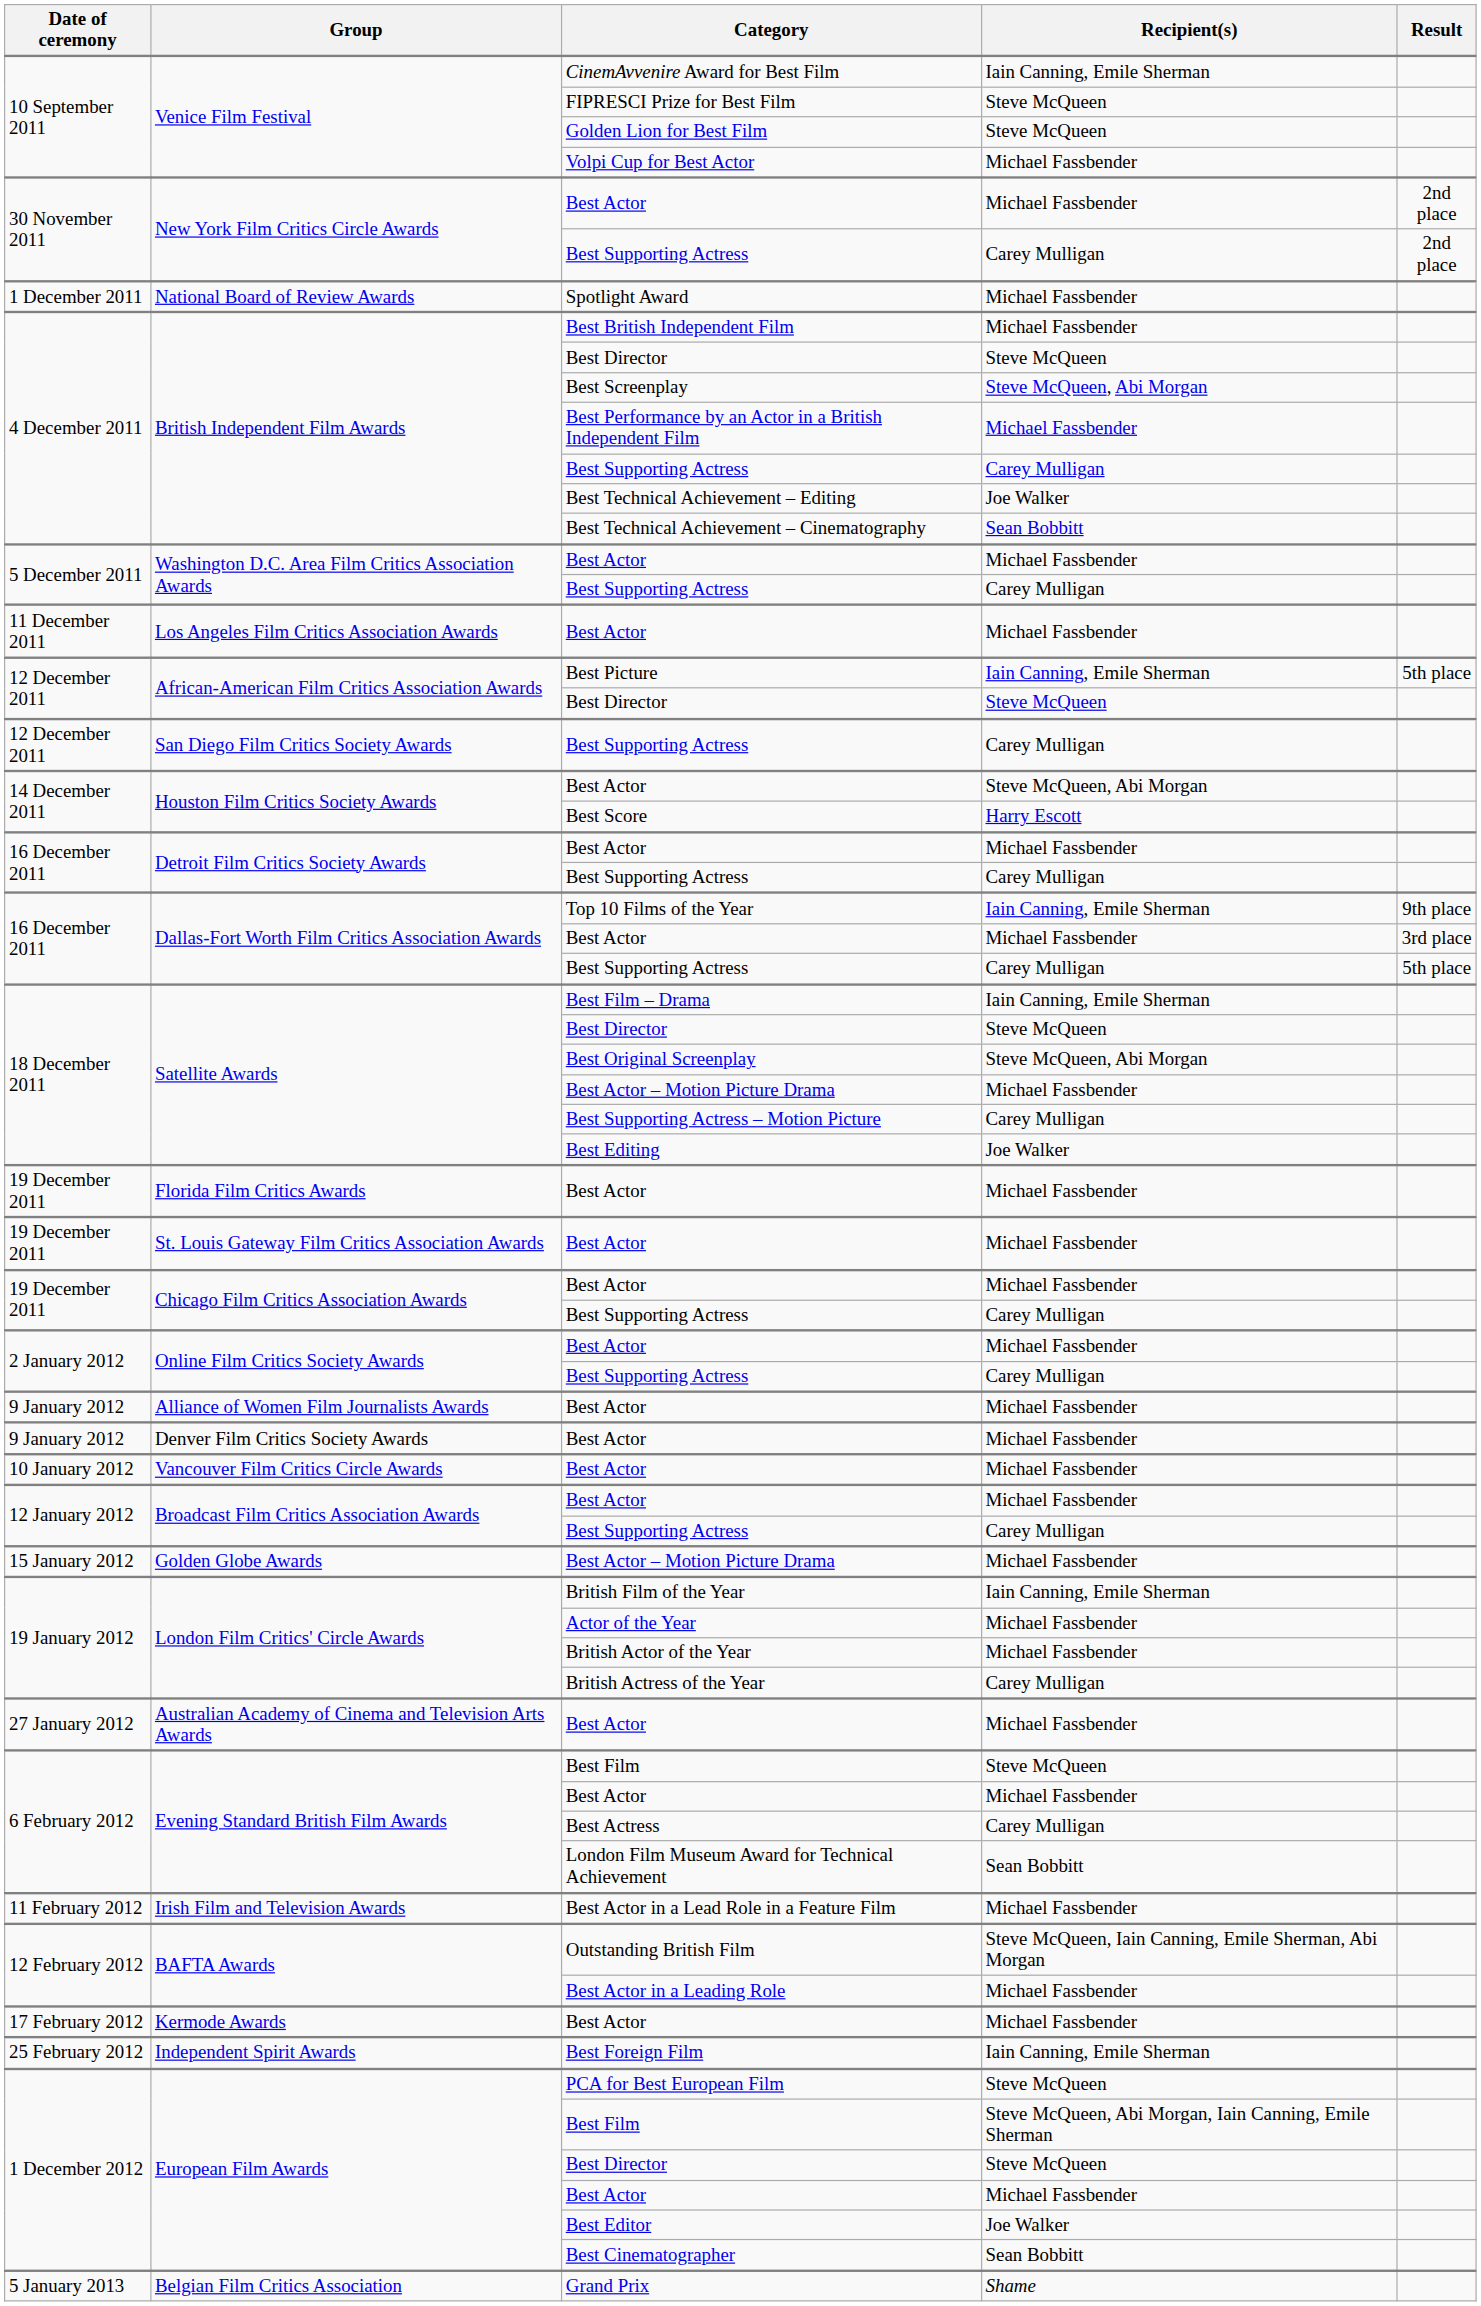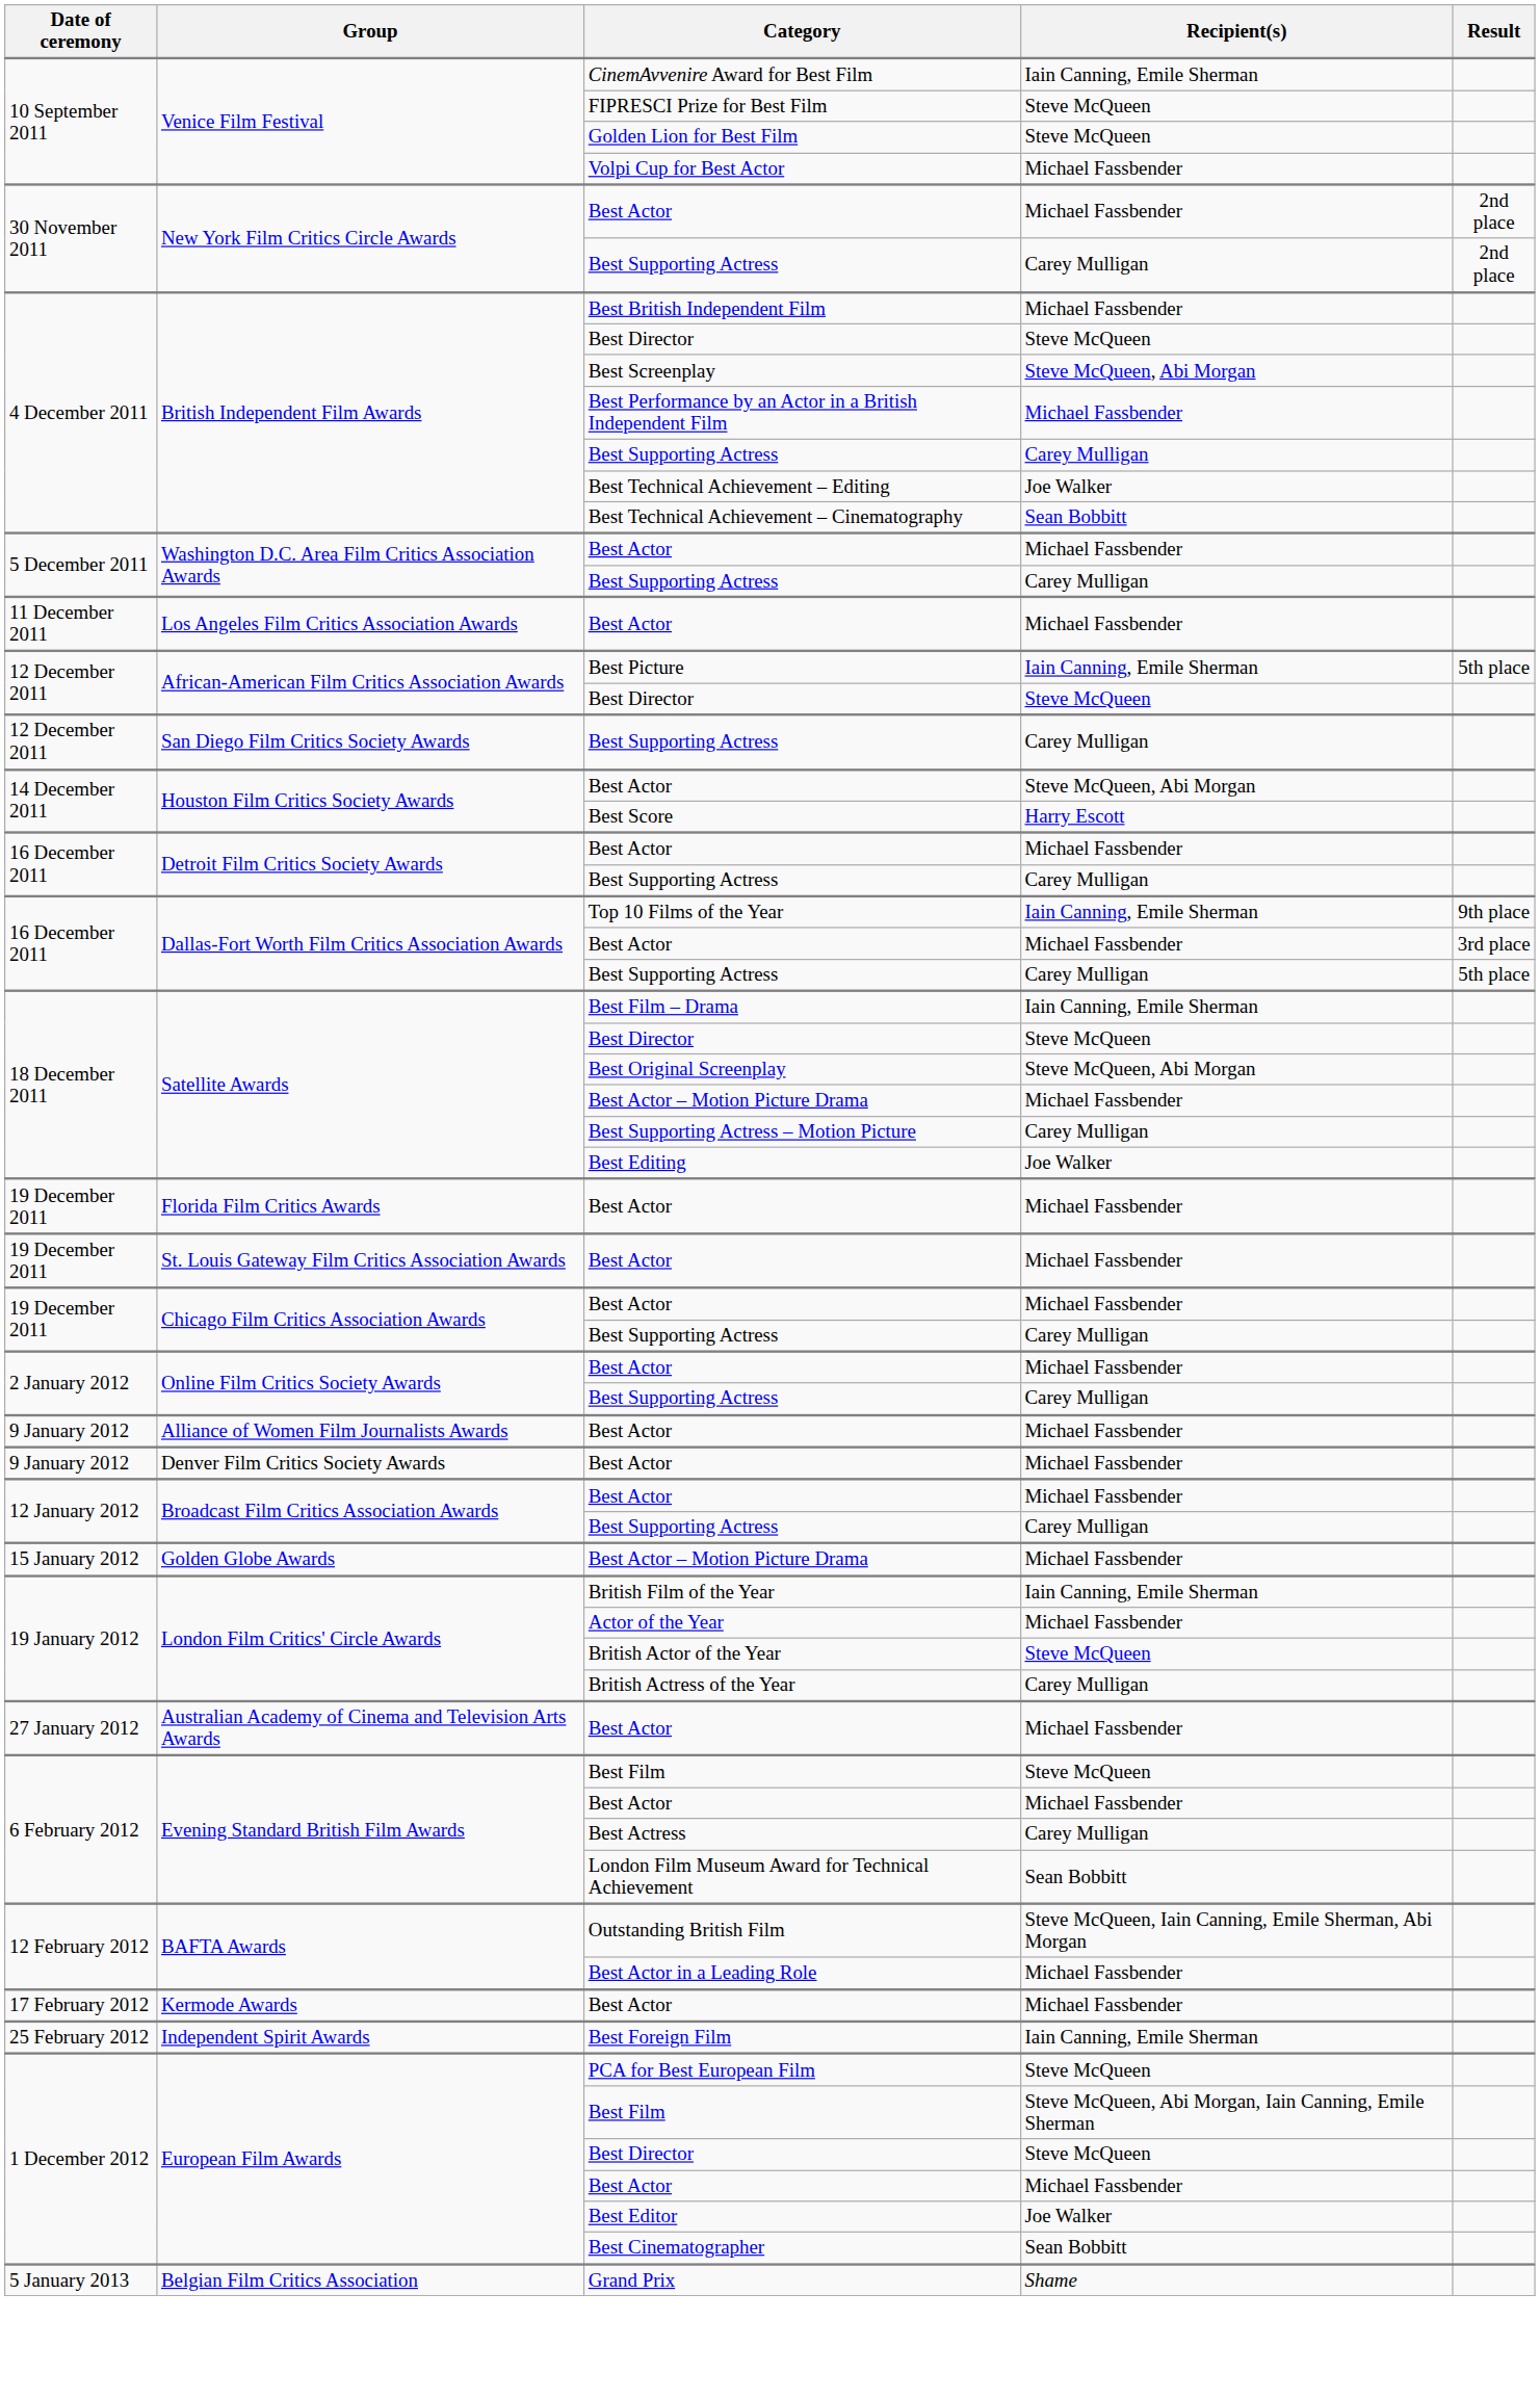 <table class="wikitable sortable">
 <tr>
 <th>Date of ceremony</th>
 <th>Group</th>
 <th>Category</th>
 <th>Recipient(s)</th>
 <th>Result</th>
 </tr>
 <tr style="border-top:2px solid gray;">
 <td rowspan="4">10 September 2011</td>
 <td rowspan="4"><a href='#'>Venice Film Festival</a></td>
 <td><em>CinemAvvenire</em> Award for Best Film</td>
 <td>Iain Canning, Emile Sherman</td>
 <td></td>
 </tr>
 <tr>
 <td>FIPRESCI Prize for Best Film</td>
 <td>Steve McQueen</td>
 <td></td>
 </tr>
 <tr>
 <td><a href='#'>Golden Lion for Best Film</a></td>
 <td>Steve McQueen</td>
 <td></td>
 </tr>
 <tr>
 <td><a href='#'>Volpi Cup for Best Actor</a></td>
 <td>Michael Fassbender</td>
 <td></td>
 </tr>
 <tr style="border-top:2px solid gray;">
 <td rowspan="2">30 November 2011</td>
 <td rowspan="2"><a href='#'>New York Film Critics Circle Awards</a></td>
 <td><a href='#'>Best Actor</a></td>
 <td>Michael Fassbender</td>
 <td style="text-align:center">2nd place</td>
 </tr>
 <tr>
 <td><a href='#'>Best Supporting Actress</a></td>
 <td>Carey Mulligan</td>
 <td style="text-align:center">2nd place</td>
-</tr>
-<tr style="border-top:2px solid gray;">
-<td>1 December 2011</td>
-<td><a href='#'>National Board of Review Awards</a></td>
-<td>Spotlight Award</td>
-<td>Michael Fassbender </td>
-<td></td>
 </tr>
 <tr style="border-top:2px solid gray;">
 <td rowspan="7">4 December 2011</td>
 <td rowspan="7"><a href='#'>British Independent Film Awards</a></td>
 <td><a href='#'>Best British Independent Film</a></td>
 <td>Michael Fassbender </td>
 <td></td>
 </tr>
 <tr>
 <td>Best Director</td>
 <td>Steve McQueen</td>
 <td></td>
 </tr>
 <tr>
 <td>Best Screenplay</td>
 <td><a href='#'>Steve McQueen</a>, <a href='#'>Abi Morgan</a></td>
 <td></td>
 </tr>
 <tr>
 <td><a href='#'>Best Performance by an Actor in a British Independent Film</a></td>
 <td><a href='#'>Michael Fassbender</a></td>
 <td></td>
 </tr>
 <tr>
 <td><a href='#'>Best Supporting Actress</a></td>
 <td><a href='#'>Carey Mulligan</a></td>
 <td></td>
 </tr>
 <tr>
 <td>Best Technical Achievement – Editing</td>
 <td>Joe Walker</td>
 <td></td>
 </tr>
 <tr>
 <td>Best Technical Achievement – Cinematography</td>
 <td><a href='#'>Sean Bobbitt</a></td>
 <td></td>
 </tr>
 <tr style="border-top:2px solid gray;">
 <td rowspan="2">5 December 2011</td>
 <td rowspan="2"><a href='#'>Washington D.C. Area Film Critics Association Awards</a></td>
 <td><a href='#'>Best Actor</a></td>
 <td>Michael Fassbender</td>
 <td></td>
 </tr>
 <tr>
 <td><a href='#'>Best Supporting Actress</a></td>
 <td>Carey Mulligan</td>
 <td></td>
 </tr>
 <tr style="border-top:2px solid gray;">
 <td>11 December 2011</td>
 <td><a href='#'>Los Angeles Film Critics Association Awards</a></td>
 <td><a href='#'>Best Actor</a></td>
 <td>Michael Fassbender </td>
 <td></td>
 </tr>
 <tr style="border-top:2px solid gray;">
 <td rowspan="2">12 December 2011</td>
 <td rowspan="2"><a href='#'>African-American Film Critics Association Awards</a></td>
 <td>Best Picture</td>
 <td><a href='#'>Iain Canning</a>, Emile Sherman</td>
 <td style="text-align:center">5th place</td>
 </tr>
 <tr>
 <td>Best Director</td>
 <td><a href='#'>Steve McQueen</a></td>
 <td></td>
 </tr>
 <tr style="border-top:2px solid gray;">
 <td>12 December 2011</td>
 <td><a href='#'>San Diego Film Critics Society Awards</a></td>
 <td><a href='#'>Best Supporting Actress</a></td>
 <td>Carey Mulligan</td>
 <td></td>
 </tr>
 <tr style="border-top:2px solid gray;">
 <td rowspan="2">14 December 2011</td>
 <td rowspan="2"><a href='#'>Houston Film Critics Society Awards</a></td>
 <td>Best Actor</td>
 <td>Steve McQueen, Abi Morgan</td>
 <td></td>
 </tr>
 <tr>
 <td>Best Score</td>
 <td><a href='#'>Harry Escott</a></td>
 <td></td>
 </tr>
 <tr style="border-top:2px solid gray;">
 <td rowspan="2">16 December 2011</td>
 <td rowspan="2"><a href='#'>Detroit Film Critics Society Awards</a></td>
 <td>Best Actor</td>
 <td>Michael Fassbender</td>
 <td></td>
 </tr>
 <tr>
 <td>Best Supporting Actress</td>
 <td>Carey Mulligan</td>
 <td></td>
 </tr>
 <tr style="border-top:2px solid gray;">
 <td rowspan="3">16 December 2011</td>
 <td rowspan="3"><a href='#'>Dallas-Fort Worth Film Critics Association Awards</a></td>
 <td>Top 10 Films of the Year</td>
 <td><a href='#'>Iain Canning</a>, Emile Sherman</td>
 <td style="text-align:center">9th place</td>
 </tr>
 <tr>
 <td>Best Actor</td>
 <td>Michael Fassbender</td>
 <td style="text-align:center">3rd place</td>
 </tr>
 <tr>
 <td>Best Supporting Actress</td>
 <td>Carey Mulligan</td>
 <td style="text-align:center">5th place</td>
 </tr>
 <tr style="border-top:2px solid gray;">
 <td rowspan="6">18 December 2011</td>
 <td rowspan="6"><a href='#'>Satellite Awards</a></td>
 <td><a href='#'>Best Film – Drama</a></td>
 <td>Iain Canning, Emile Sherman</td>
 <td></td>
 </tr>
 <tr>
 <td><a href='#'>Best Director</a></td>
 <td>Steve McQueen</td>
 <td></td>
 </tr>
 <tr>
 <td><a href='#'>Best Original Screenplay</a></td>
 <td>Steve McQueen, Abi Morgan</td>
 <td></td>
 </tr>
 <tr>
 <td><a href='#'>Best Actor – Motion Picture Drama</a></td>
 <td>Michael Fassbender</td>
 <td></td>
 </tr>
 <tr>
 <td><a href='#'>Best Supporting Actress – Motion Picture</a></td>
 <td>Carey Mulligan</td>
 <td></td>
 </tr>
 <tr>
 <td><a href='#'>Best Editing</a></td>
 <td>Joe Walker</td>
 <td></td>
 </tr>
 <tr style="border-top:2px solid gray;">
 <td>19 December 2011</td>
 <td><a href='#'>Florida Film Critics Awards</a></td>
 <td>Best Actor</td>
 <td>Michael Fassbender</td>
 <td></td>
 </tr>
 <tr style="border-top:2px solid gray;">
 <td>19 December 2011</td>
 <td><a href='#'>St. Louis Gateway Film Critics Association Awards</a></td>
 <td><a href='#'>Best Actor</a></td>
 <td>Michael Fassbender</td>
 <td></td>
 </tr>
 <tr style="border-top:2px solid gray;">
 <td rowspan="2">19 December 2011</td>
 <td rowspan="2"><a href='#'>Chicago Film Critics Association Awards</a></td>
 <td>Best Actor</td>
 <td>Michael Fassbender</td>
 <td></td>
 </tr>
 <tr>
 <td>Best Supporting Actress</td>
 <td>Carey Mulligan</td>
 <td></td>
 </tr>
 <tr style="border-top:2px solid gray;">
 <td rowspan="2">2 January 2012</td>
 <td rowspan="2"><a href='#'>Online Film Critics Society Awards</a></td>
 <td><a href='#'>Best Actor</a></td>
 <td>Michael Fassbender</td>
 <td></td>
 </tr>
 <tr>
 <td><a href='#'>Best Supporting Actress</a></td>
 <td>Carey Mulligan</td>
 <td></td>
 </tr>
 <tr style="border-top:2px solid gray;">
 <td>9 January 2012</td>
 <td><a href='#'>Alliance of Women Film Journalists Awards</a></td>
 <td>Best Actor</td>
 <td>Michael Fassbender</td>
 <td></td>
 </tr>
 <tr style="border-top:2px solid gray;">
 <td>9 January 2012</td>
 <td>Denver Film Critics Society Awards</td>
 <td>Best Actor</td>
 <td>Michael Fassbender</td>
 <td></td>
 </tr>
 <tr style="border-top:2px solid gray;">
-<td>10 January 2012</td>
-<td><a href='#'>Vancouver Film Critics Circle Awards</a></td>
-<td><a href='#'>Best Actor</a></td>
-<td>Michael Fassbender</td>
-<td></td>
-</tr>
-<tr style="border-top:2px solid gray;">
 <td rowspan="2">12 January 2012</td>
 <td rowspan="2"><a href='#'>Broadcast Film Critics Association Awards</a></td>
 <td><a href='#'>Best Actor</a></td>
 <td>Michael Fassbender</td>
 <td></td>
 </tr>
 <tr>
 <td><a href='#'>Best Supporting Actress</a></td>
 <td>Carey Mulligan</td>
 <td></td>
 </tr>
 <tr style="border-top:2px solid gray;">
 <td>15 January 2012</td>
 <td><a href='#'>Golden Globe Awards</a></td>
 <td><a href='#'>Best Actor – Motion Picture Drama</a></td>
 <td>Michael Fassbender</td>
 <td></td>
 </tr>
 <tr style="border-top:2px solid gray;">
 <td rowspan="4">19 January 2012</td>
 <td rowspan="4"><a href='#'>London Film Critics' Circle Awards</a></td>
 <td>British Film of the Year</td>
 <td>Iain Canning, Emile Sherman</td>
 <td></td>
 </tr>
 <tr>
 <td><a href='#'>Actor of the Year</a></td>
 <td>Michael Fassbender</td>
 <td></td>
 </tr>
 <tr>
 <td>British Actor of the Year</td>
-<td>Michael Fassbender </td>
+<td><a href='#'>Steve McQueen</a></td>
 <td></td>
 </tr>
 <tr>
 <td>British Actress of the Year</td>
 <td>Carey Mulligan </td>
 <td></td>
 </tr>
 <tr style="border-top:2px solid gray;">
 <td>27 January 2012</td>
 <td><a href='#'>Australian Academy of Cinema and Television Arts Awards</a></td>
 <td><a href='#'>Best Actor</a></td>
 <td>Michael Fassbender</td>
 <td></td>
 </tr>
 <tr style="border-top:2px solid gray;">
 <td rowspan="4">6 February 2012</td>
 <td rowspan="4"><a href='#'>Evening Standard British Film Awards</a></td>
 <td>Best Film</td>
 <td>Steve McQueen</td>
 <td></td>
 </tr>
 <tr>
 <td>Best Actor</td>
 <td>Michael Fassbender </td>
 <td></td>
 </tr>
 <tr>
 <td>Best Actress</td>
 <td>Carey Mulligan</td>
 <td></td>
 </tr>
 <tr>
 <td>London Film Museum Award for Technical Achievement</td>
 <td>Sean Bobbitt</td>
-<td></td>
-</tr>
-<tr style="border-top:2px solid gray;">
-<td>11 February 2012</td>
-<td><a href='#'>Irish Film and Television Awards</a></td>
-<td>Best Actor in a Lead Role in a Feature Film</td>
-<td>Michael Fassbender</td>
 <td></td>
 </tr>
 <tr style="border-top:2px solid gray;">
 <td rowspan="2">12 February 2012</td>
 <td rowspan="2"><a href='#'>BAFTA Awards</a></td>
 <td>Outstanding British Film</td>
 <td>Steve McQueen, Iain Canning, Emile Sherman, Abi Morgan</td>
 <td></td>
 </tr>
 <tr>
 <td><a href='#'>Best Actor in a Leading Role</a></td>
 <td>Michael Fassbender</td>
 <td></td>
 </tr>
 <tr style="border-top:2px solid gray;">
 <td>17 February 2012</td>
 <td><a href='#'>Kermode Awards</a></td>
 <td>Best Actor</td>
 <td>Michael Fassbender</td>
 <td></td>
 </tr>
 <tr style="border-top:2px solid gray;">
 <td>25 February 2012</td>
 <td><a href='#'>Independent Spirit Awards</a></td>
 <td><a href='#'>Best Foreign Film</a></td>
 <td>Iain Canning, Emile Sherman</td>
 <td></td>
 </tr>
 <tr style="border-top:2px solid gray;">
 <td rowspan="6">1 December 2012</td>
 <td rowspan="6"><a href='#'>European Film Awards</a></td>
 <td><a href='#'>PCA for Best European Film</a></td>
 <td>Steve McQueen</td>
 <td></td>
 </tr>
 <tr>
 <td><a href='#'>Best Film</a></td>
 <td>Steve McQueen, Abi Morgan, Iain Canning, Emile Sherman</td>
 <td></td>
 </tr>
 <tr>
 <td><a href='#'>Best Director</a></td>
 <td>Steve McQueen</td>
 <td></td>
 </tr>
 <tr>
 <td><a href='#'>Best Actor</a></td>
 <td>Michael Fassbender</td>
 <td></td>
 </tr>
 <tr>
 <td><a href='#'>Best Editor</a></td>
 <td>Joe Walker</td>
 <td></td>
 </tr>
 <tr>
 <td><a href='#'>Best Cinematographer</a></td>
 <td>Sean Bobbitt</td>
 <td></td>
 </tr>
 <tr style="border-top:2px solid gray;">
 <td>5 January 2013</td>
 <td><a href='#'>Belgian Film Critics Association</a></td>
 <td><a href='#'>Grand Prix</a></td>
 <td><em>Shame</em></td>
 <td></td>
 </tr>
 </table>
